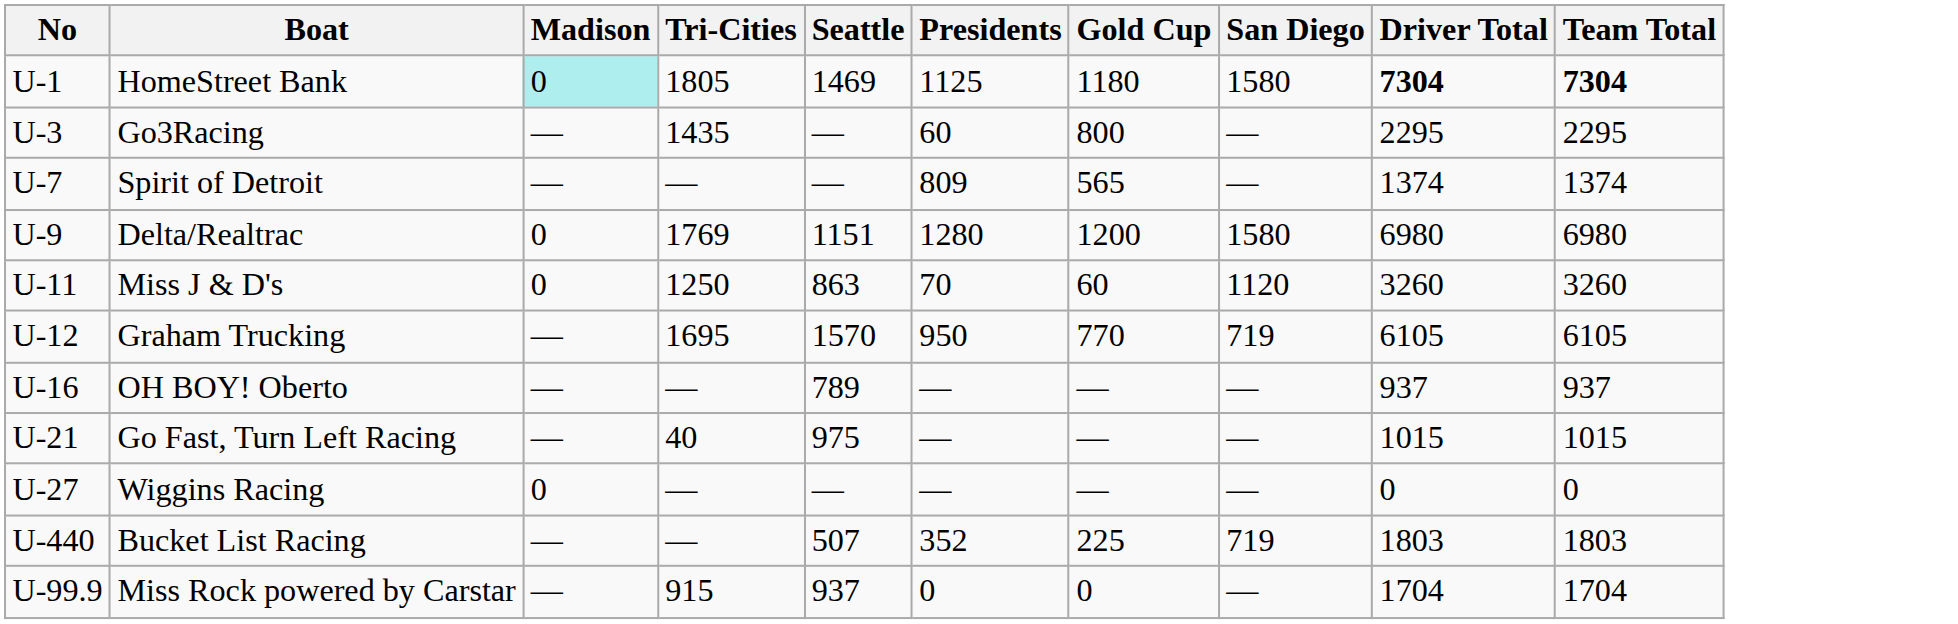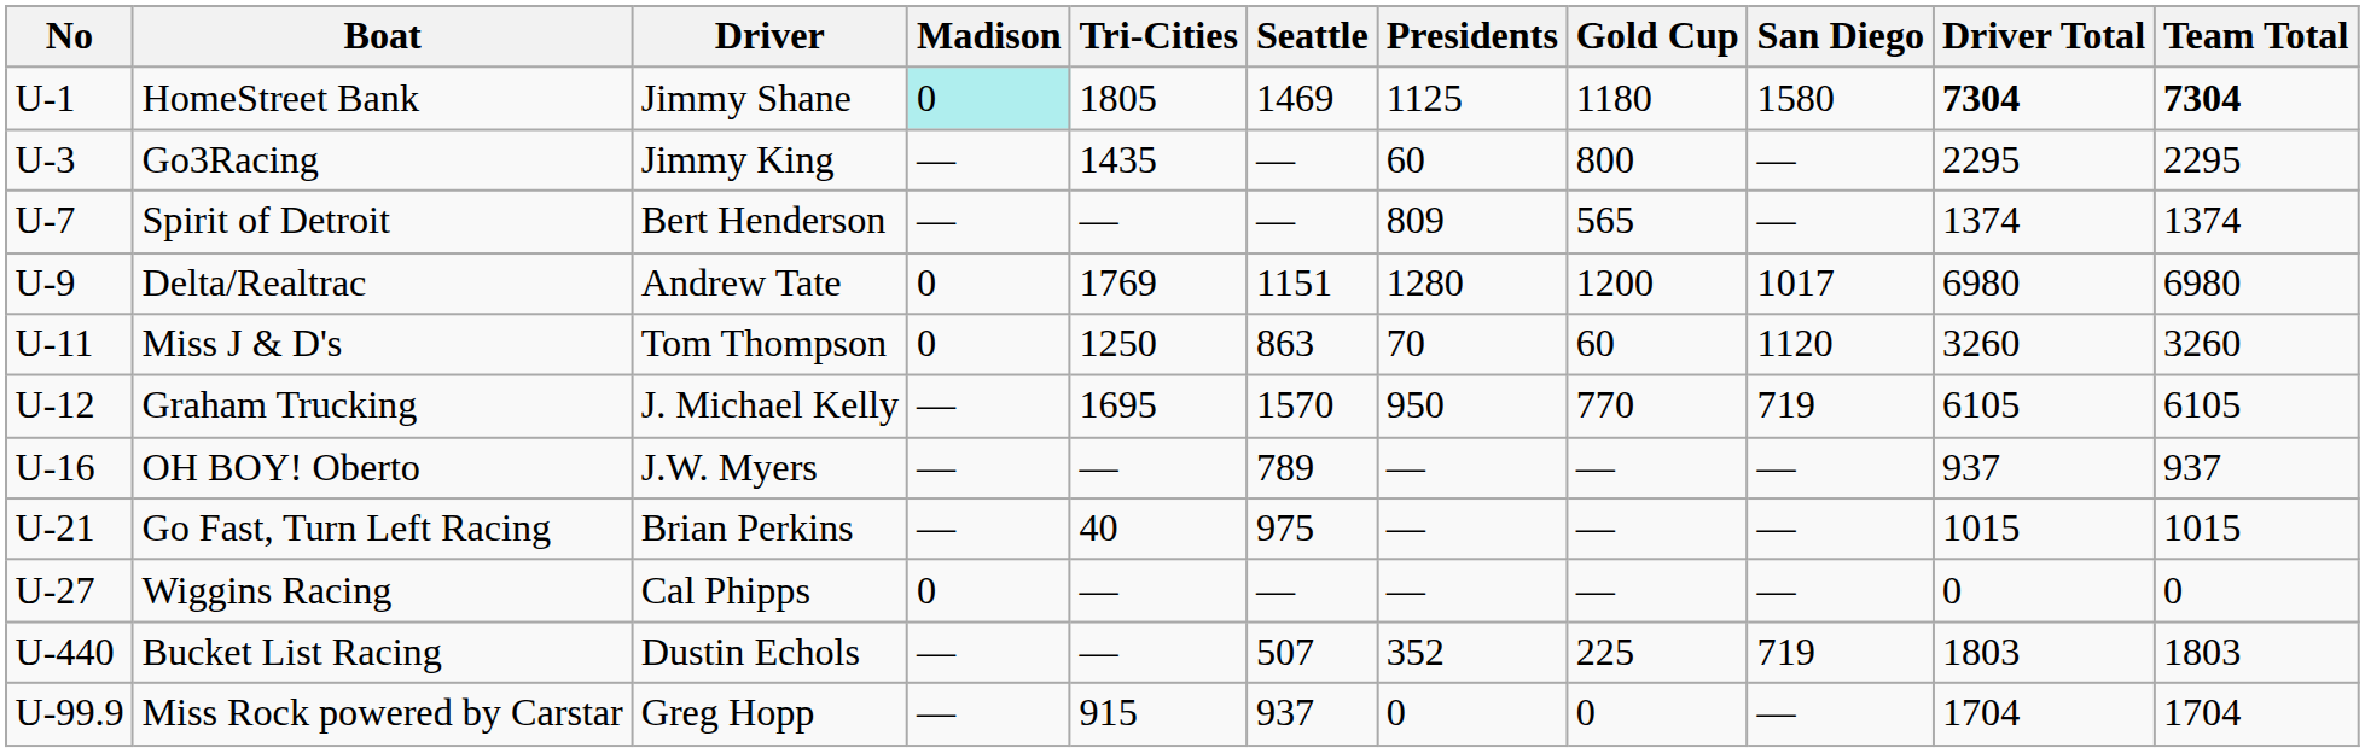 <table class="wikitable">
 <tr>
 <th>No</th>
 <th>Boat</th>
+<th>Driver</th>
 <th>Madison</th>
 <th>Tri-Cities</th>
 <th>Seattle</th>
 <th>Presidents</th>
 <th>Gold Cup</th>
 <th>San Diego</th>
 <th>Driver Total</th>
 <th>Team Total</th>
 </tr>
 <tr>
 <td>U-1</td>
 <td>HomeStreet Bank</td>
+<td>Jimmy Shane</td>
 <td style="background: paleturquoise;">0</td>
 <td>1805</td>
 <td>1469</td>
 <td>1125</td>
 <td>1180</td>
 <td>1580</td>
 <td><strong>7304</strong></td>
 <td><strong>7304</strong></td>
 </tr>
 <tr>
 <td>U-3</td>
 <td>Go3Racing</td>
+<td>Jimmy King</td>
 <td>—</td>
 <td>1435</td>
 <td>—</td>
 <td>60</td>
 <td>800</td>
 <td>—</td>
 <td>2295</td>
 <td>2295</td>
 </tr>
 <tr>
 <td>U-7</td>
 <td>Spirit of Detroit</td>
+<td>Bert Henderson</td>
 <td>—</td>
 <td>—</td>
 <td>—</td>
 <td>809</td>
 <td>565</td>
 <td>—</td>
 <td>1374</td>
 <td>1374</td>
 </tr>
 <tr>
 <td>U-9</td>
 <td>Delta/Realtrac</td>
+<td>Andrew Tate</td>
 <td>0</td>
 <td>1769</td>
 <td>1151</td>
 <td>1280</td>
 <td>1200</td>
-<td>1580</td>
+<td>1017</td>
 <td>6980</td>
 <td>6980</td>
 </tr>
 <tr>
 <td>U-11</td>
 <td>Miss J & D's</td>
+<td>Tom Thompson</td>
 <td>0</td>
 <td>1250</td>
 <td>863</td>
 <td>70</td>
 <td>60</td>
 <td>1120</td>
 <td>3260</td>
 <td>3260</td>
 </tr>
 <tr>
 <td>U-12</td>
 <td>Graham Trucking</td>
+<td>J. Michael Kelly</td>
 <td>—</td>
 <td>1695</td>
 <td>1570</td>
 <td>950</td>
 <td>770</td>
 <td>719</td>
 <td>6105</td>
 <td>6105</td>
 </tr>
 <tr>
 <td>U-16</td>
 <td>OH BOY! Oberto</td>
+<td>J.W. Myers</td>
 <td>—</td>
 <td>—</td>
 <td>789</td>
 <td>—</td>
 <td>—</td>
 <td>—</td>
 <td>937</td>
 <td>937</td>
 </tr>
 <tr>
 <td>U-21</td>
 <td>Go Fast, Turn Left Racing</td>
+<td>Brian Perkins</td>
 <td>—</td>
 <td>40</td>
 <td>975</td>
 <td>—</td>
 <td>—</td>
 <td>—</td>
 <td>1015</td>
 <td>1015</td>
 </tr>
 <tr>
 <td>U-27</td>
 <td>Wiggins Racing</td>
+<td>Cal Phipps</td>
 <td>0</td>
 <td>—</td>
 <td>—</td>
 <td>—</td>
 <td>—</td>
 <td>—</td>
 <td>0</td>
 <td>0</td>
 </tr>
 <tr>
 <td>U-440</td>
 <td>Bucket List Racing</td>
+<td>Dustin Echols</td>
 <td>—</td>
 <td>—</td>
 <td>507</td>
 <td>352</td>
 <td>225</td>
 <td>719</td>
 <td>1803</td>
 <td>1803</td>
 </tr>
 <tr>
 <td>U-99.9</td>
 <td>Miss Rock powered by Carstar</td>
+<td>Greg Hopp</td>
 <td>—</td>
 <td>915</td>
 <td>937</td>
 <td>0</td>
 <td>0</td>
 <td>—</td>
 <td>1704</td>
 <td>1704</td>
 </tr>
 </table>
